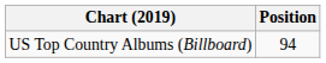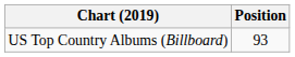 <table class="wikitable">
 <tr>
 <th>Chart (2019)</th>
 <th>Position</th>
 </tr>
 <tr>
 <td>US Top Country Albums (<em>Billboard</em>)</td>
-<td style="text-align:center;">94</td>
+<td style="text-align:center;">93</td>
 </tr>
 </table>
